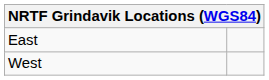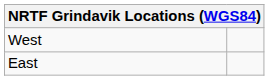 <table class="wikitable">
 <tr>
 <th colspan=2>NRTF Grindavik Locations (<a href='#'>WGS84</a>)</th>
 </tr>
 <tr>
+<td>West</td>
+<td></td>
+</tr>
+<tr>
 <td>East</td>
 <td></td>
 </tr>
-<tr>
-<td>West</td>
-<td></td>
-</tr>
 </table>
